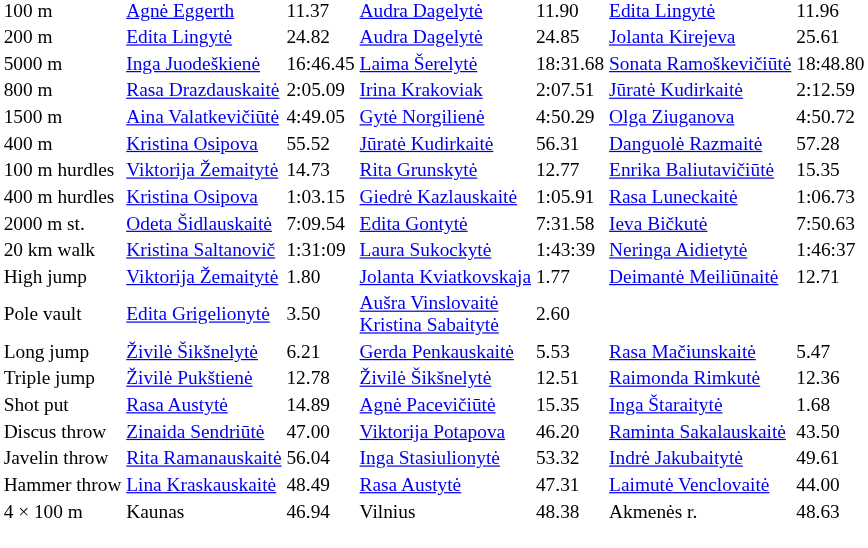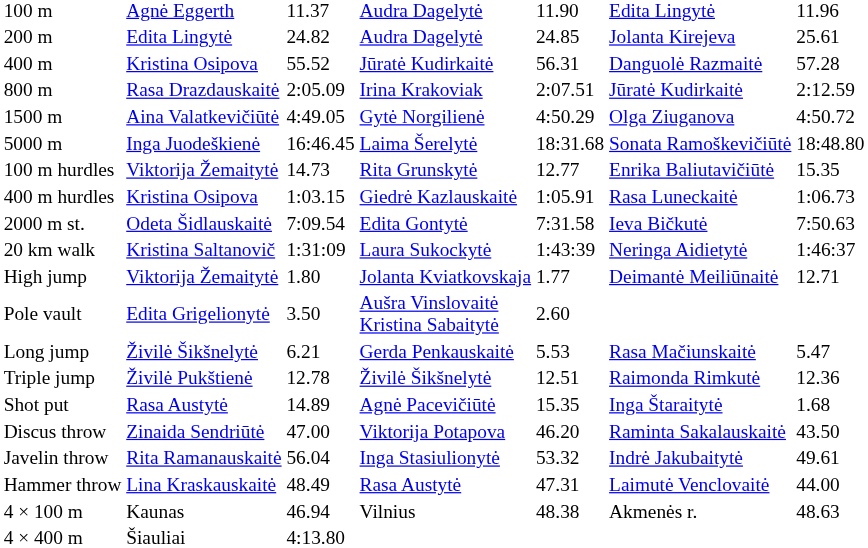 <table>
 <tr>
 <td>100 m</td>
 <td><a href='#'>Agnė Eggerth</a></td>
 <td>11.37</td>
 <td><a href='#'>Audra Dagelytė</a></td>
 <td>11.90</td>
 <td><a href='#'>Edita Lingytė</a></td>
 <td>11.96</td>
 </tr>
 <tr>
 <td>200 m</td>
 <td><a href='#'>Edita Lingytė</a></td>
 <td>24.82</td>
 <td><a href='#'>Audra Dagelytė</a></td>
 <td>24.85</td>
 <td><a href='#'>Jolanta Kirejeva</a></td>
 <td>25.61</td>
 </tr>
 <tr>
-<td>5000 m</td>
-<td><a href='#'>Inga Juodeškienė</a></td>
-<td>16:46.45</td>
-<td><a href='#'>Laima Šerelytė</a></td>
-<td>18:31.68</td>
-<td><a href='#'>Sonata Ramoškevičiūtė</a></td>
-<td>18:48.80</td>
+<td>400 m</td>
+<td><a href='#'>Kristina Osipova</a></td>
+<td>55.52</td>
+<td><a href='#'>Jūratė Kudirkaitė</a></td>
+<td>56.31</td>
+<td><a href='#'>Danguolė Razmaitė</a></td>
+<td>57.28</td>
 </tr>
 <tr>
 <td>800 m</td>
 <td><a href='#'>Rasa Drazdauskaitė</a></td>
 <td>2:05.09</td>
 <td><a href='#'>Irina Krakoviak</a></td>
 <td>2:07.51</td>
 <td><a href='#'>Jūratė Kudirkaitė</a></td>
 <td>2:12.59</td>
 </tr>
 <tr>
 <td>1500 m</td>
 <td><a href='#'>Aina Valatkevičiūtė</a></td>
 <td>4:49.05</td>
 <td><a href='#'>Gytė Norgilienė</a></td>
 <td>4:50.29</td>
 <td><a href='#'>Olga Ziuganova</a></td>
 <td>4:50.72</td>
 </tr>
 <tr>
-<td>400 m</td>
-<td><a href='#'>Kristina Osipova</a></td>
-<td>55.52</td>
-<td><a href='#'>Jūratė Kudirkaitė</a></td>
-<td>56.31</td>
-<td><a href='#'>Danguolė Razmaitė</a></td>
-<td>57.28</td>
+<td>5000 m</td>
+<td><a href='#'>Inga Juodeškienė</a></td>
+<td>16:46.45</td>
+<td><a href='#'>Laima Šerelytė</a></td>
+<td>18:31.68</td>
+<td><a href='#'>Sonata Ramoškevičiūtė</a></td>
+<td>18:48.80</td>
 </tr>
 <tr>
 <td>100 m hurdles</td>
 <td><a href='#'>Viktorija Žemaitytė</a></td>
 <td>14.73</td>
 <td><a href='#'>Rita Grunskytė</a></td>
 <td>12.77</td>
 <td><a href='#'>Enrika Baliutavičiūtė</a></td>
 <td>15.35</td>
 </tr>
 <tr>
 <td>400 m hurdles</td>
 <td><a href='#'>Kristina Osipova</a></td>
 <td>1:03.15</td>
 <td><a href='#'>Giedrė Kazlauskaitė</a></td>
 <td>1:05.91</td>
 <td><a href='#'>Rasa Luneckaitė</a></td>
 <td>1:06.73</td>
 </tr>
 <tr>
 <td>2000 m st.</td>
 <td><a href='#'>Odeta Šidlauskaitė</a></td>
 <td>7:09.54</td>
 <td><a href='#'>Edita Gontytė</a></td>
 <td>7:31.58</td>
 <td><a href='#'>Ieva Bičkutė</a></td>
 <td>7:50.63</td>
 </tr>
 <tr>
 <td>20 km walk</td>
 <td><a href='#'>Kristina Saltanovič</a></td>
 <td>1:31:09</td>
 <td><a href='#'>Laura Sukockytė</a></td>
 <td>1:43:39</td>
 <td><a href='#'>Neringa Aidietytė</a></td>
 <td>1:46:37</td>
 </tr>
 <tr>
 <td>High jump</td>
 <td><a href='#'>Viktorija Žemaitytė</a></td>
 <td>1.80</td>
 <td><a href='#'>Jolanta Kviatkovskaja</a></td>
 <td>1.77</td>
 <td><a href='#'>Deimantė Meiliūnaitė</a></td>
 <td>12.71</td>
 </tr>
 <tr>
 <td>Pole vault</td>
 <td><a href='#'>Edita Grigelionytė</a></td>
 <td>3.50</td>
 <td><a href='#'>Aušra Vinslovaitė</a> <br> <a href='#'>Kristina Sabaitytė</a></td>
 <td>2.60</td>
 <td></td>
 <td></td>
 </tr>
 <tr>
 <td>Long jump</td>
 <td><a href='#'>Živilė Šikšnelytė</a></td>
 <td>6.21</td>
 <td><a href='#'>Gerda Penkauskaitė</a></td>
 <td>5.53</td>
 <td><a href='#'>Rasa Mačiunskaitė</a></td>
 <td>5.47</td>
 </tr>
 <tr>
 <td>Triple jump</td>
 <td><a href='#'>Živilė Pukštienė</a></td>
 <td>12.78</td>
 <td><a href='#'>Živilė Šikšnelytė</a></td>
 <td>12.51</td>
 <td><a href='#'>Raimonda Rimkutė</a></td>
 <td>12.36</td>
 </tr>
 <tr>
 <td>Shot put</td>
 <td><a href='#'>Rasa Austytė</a></td>
 <td>14.89</td>
 <td><a href='#'>Agnė Pacevičiūtė</a></td>
 <td>15.35</td>
 <td><a href='#'>Inga Štaraitytė</a></td>
 <td>1.68</td>
 </tr>
 <tr>
 <td>Discus throw</td>
 <td><a href='#'>Zinaida Sendriūtė</a></td>
 <td>47.00</td>
 <td><a href='#'>Viktorija Potapova</a></td>
 <td>46.20</td>
 <td><a href='#'>Raminta Sakalauskaitė</a></td>
 <td>43.50</td>
 </tr>
 <tr>
 <td>Javelin throw</td>
 <td><a href='#'>Rita Ramanauskaitė</a></td>
 <td>56.04</td>
 <td><a href='#'>Inga Stasiulionytė</a></td>
 <td>53.32</td>
 <td><a href='#'>Indrė Jakubaitytė</a></td>
 <td>49.61</td>
 </tr>
 <tr>
 <td>Hammer throw</td>
 <td><a href='#'>Lina Kraskauskaitė</a></td>
 <td>48.49</td>
 <td><a href='#'>Rasa Austytė</a></td>
 <td>47.31</td>
 <td><a href='#'>Laimutė Venclovaitė</a></td>
 <td>44.00</td>
 </tr>
 <tr>
 <td>4 × 100 m</td>
 <td>Kaunas</td>
 <td>46.94</td>
 <td>Vilnius</td>
 <td>48.38</td>
 <td>Akmenės r.</td>
 <td>48.63</td>
 </tr>
+<tr>
+<td>4 × 400 m</td>
+<td>Šiauliai</td>
+<td>4:13.80</td>
+<td></td>
+<td></td>
+<td></td>
+<td></td>
+</tr>
 </table>
